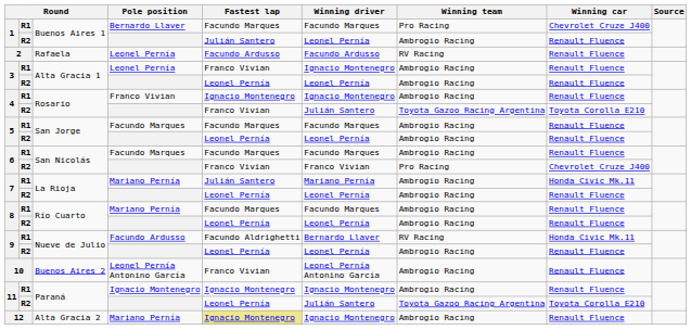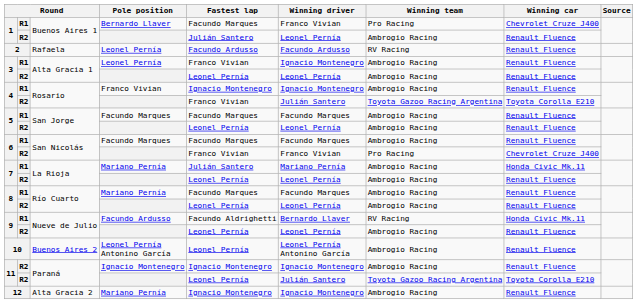 <table class="wikitable" style="font-size: 90%;">
 <tr>
 <th colspan="3">Round</th>
 <th>Pole position</th>
 <th>Fastest lap</th>
 <th>Winning driver</th>
 <th>Winning team</th>
 <th>Winning car</th>
 <th>Source</th>
 </tr>
 <tr>
 <th rowspan=2>1</th>
 <th>R1</th>
 <td rowspan=2>Buenos Aires 1</td>
 <td> <a href='#'>Bernardo Llaver</a></td>
 <td> Facundo Marques</td>
-<td> Facundo Marques</td>
+<td> Franco Vivian</td>
 <td>Pro Racing</td>
 <td><a href='#'>Chevrolet Cruze J400</a></td>
 <td align=center rowspan=2></td>
 </tr>
 <tr>
 <th>R2</th>
 <th></th>
 <td> <a href='#'>Julián Santero</a></td>
 <td> <a href='#'>Leonel Pernía</a></td>
 <td>Ambrogio Racing</td>
 <td><a href='#'>Renault Fluence</a></td>
 </tr>
 <tr>
 <th colspan="2">2</th>
 <td>Rafaela</td>
 <td> <a href='#'>Leonel Pernía</a></td>
 <td> <a href='#'>Facundo Ardusso</a></td>
 <td> <a href='#'>Facundo Ardusso</a></td>
 <td>RV Racing</td>
 <td><a href='#'>Renault Fluence</a></td>
 <td align=center></td>
 </tr>
 <tr>
 <th rowspan=2>3</th>
 <th>R1</th>
 <td rowspan=2>Alta Gracia 1</td>
 <td> <a href='#'>Leonel Pernía</a></td>
 <td> Franco Vivian</td>
 <td> <a href='#'>Ignacio Montenegro</a></td>
 <td>Ambrogio Racing</td>
 <td><a href='#'>Renault Fluence</a></td>
 <td rowspan="2" align="center"></td>
 </tr>
 <tr>
 <th>R2</th>
 <th></th>
 <td> <a href='#'>Leonel Pernía</a></td>
 <td> <a href='#'>Leonel Pernía</a></td>
 <td>Ambrogio Racing</td>
 <td><a href='#'>Renault Fluence</a></td>
 </tr>
 <tr>
 <th rowspan=2>4</th>
 <th>R1</th>
 <td rowspan=2>Rosario</td>
 <td> Franco Vivian</td>
 <td> <a href='#'>Ignacio Montenegro</a></td>
 <td> <a href='#'>Ignacio Montenegro</a></td>
 <td>Ambrogio Racing</td>
 <td><a href='#'>Renault Fluence</a></td>
 <td rowspan="2" align="center"></td>
 </tr>
 <tr>
 <th>R2</th>
 <th></th>
 <td> Franco Vivian</td>
 <td> <a href='#'>Julián Santero</a></td>
 <td><a href='#'>Toyota Gazoo Racing Argentina</a></td>
 <td><a href='#'>Toyota Corolla E210</a></td>
 </tr>
 <tr>
 <th rowspan=2>5</th>
 <th>R1</th>
 <td rowspan=2>San Jorge</td>
 <td> Facundo Marques</td>
 <td> Facundo Marques</td>
 <td> Facundo Marques</td>
 <td>Ambrogio Racing</td>
 <td><a href='#'>Renault Fluence</a></td>
 <td rowspan="2" align="center"></td>
 </tr>
 <tr>
 <th>R2</th>
 <th></th>
 <td> <a href='#'>Leonel Pernía</a></td>
 <td> <a href='#'>Leonel Pernía</a></td>
 <td>Ambrogio Racing</td>
 <td><a href='#'>Renault Fluence</a></td>
 </tr>
 <tr>
 <th rowspan=2>6</th>
 <th>R1</th>
 <td rowspan=2>San Nicolás</td>
 <td> Facundo Marques</td>
 <td> Facundo Marques</td>
 <td> Facundo Marques</td>
 <td>Ambrogio Racing</td>
 <td><a href='#'>Renault Fluence</a></td>
 <td rowspan="2" align="center"></td>
 </tr>
 <tr>
 <th>R2</th>
 <th></th>
 <td> Franco Vivian</td>
 <td> Franco Vivian</td>
 <td>Pro Racing</td>
 <td><a href='#'>Chevrolet Cruze J400</a></td>
 </tr>
 <tr>
 <th rowspan=2>7</th>
 <th>R1</th>
 <td rowspan=2>La Rioja</td>
 <td> <a href='#'>Mariano Pernía</a></td>
 <td> <a href='#'>Julián Santero</a></td>
 <td> <a href='#'>Mariano Pernía</a></td>
 <td>Ambrogio Racing</td>
 <td><a href='#'>Honda Civic Mk.11</a></td>
 <td rowspan="2" align="center"></td>
 </tr>
 <tr>
 <th>R2</th>
 <th></th>
 <td> <a href='#'>Leonel Pernía</a></td>
 <td> <a href='#'>Leonel Pernía</a></td>
 <td>Ambrogio Racing</td>
 <td><a href='#'>Renault Fluence</a></td>
 </tr>
 <tr>
 <th rowspan=2>8</th>
 <th>R1</th>
 <td rowspan=2>Río Cuarto</td>
 <td> <a href='#'>Mariano Pernía</a></td>
 <td> Facundo Marques</td>
 <td> Facundo Marques</td>
 <td>Ambrogio Racing</td>
 <td><a href='#'>Renault Fluence</a></td>
 <td rowspan="2" align="center"></td>
 </tr>
 <tr>
 <th>R2</th>
 <th></th>
 <td> <a href='#'>Leonel Pernía</a></td>
 <td> <a href='#'>Leonel Pernía</a></td>
 <td>Ambrogio Racing</td>
 <td><a href='#'>Renault Fluence</a></td>
 </tr>
 <tr>
 <th rowspan=2>9</th>
 <th>R1</th>
 <td rowspan=2>Nueve de Julio</td>
 <td> <a href='#'>Facundo Ardusso</a></td>
 <td> Facundo Aldrighetti</td>
 <td> <a href='#'>Bernardo Llaver</a></td>
 <td>RV Racing</td>
 <td><a href='#'>Honda Civic Mk.11</a></td>
 <td rowspan="2" align="center"></td>
 </tr>
 <tr>
 <th>R2</th>
 <th></th>
 <td> <a href='#'>Leonel Pernía</a></td>
 <td> <a href='#'>Leonel Pernía</a></td>
 <td>Ambrogio Racing</td>
 <td><a href='#'>Renault Fluence</a></td>
 </tr>
 <tr>
 <th colspan=2>10</th>
 <td><a href='#'>Buenos Aires 2</a></td>
 <td> <a href='#'>Leonel Pernía</a><br> Antonino García</td>
-<td> Franco Vivian</td>
+<td> <a href='#'>Leonel Pernía</a></td>
 <td> <a href='#'>Leonel Pernía</a><br> Antonino García</td>
 <td>Ambrogio Racing</td>
 <td><a href='#'>Renault Fluence</a></td>
 <td align="center"></td>
 </tr>
 <tr>
 <th rowspan=2>11</th>
-<th>R1</th>
+<th>R2</th>
 <td rowspan=2>Paraná</td>
 <td> <a href='#'>Ignacio Montenegro</a></td>
 <td> <a href='#'>Ignacio Montenegro</a></td>
 <td> <a href='#'>Ignacio Montenegro</a></td>
 <td>Ambrogio Racing</td>
 <td><a href='#'>Renault Fluence</a></td>
 <td rowspan="2" align="center"></td>
 </tr>
 <tr>
 <th>R2</th>
 <th></th>
 <td> <a href='#'>Leonel Pernía</a></td>
 <td> <a href='#'>Julián Santero</a></td>
 <td><a href='#'>Toyota Gazoo Racing Argentina</a></td>
 <td><a href='#'>Toyota Corolla E210</a></td>
 </tr>
 <tr>
 <th colspan="2">12</th>
 <td>Alta Gracia 2</td>
 <td> <a href='#'>Mariano Pernía</a></td>
-<td style="background: khaki;"> <a href='#'>Ignacio Montenegro</a></td>
+<td> <a href='#'>Ignacio Montenegro</a></td>
 <td> <a href='#'>Ignacio Montenegro</a></td>
 <td>Ambrogio Racing</td>
 <td><a href='#'>Renault Fluence</a></td>
 <td align="center"></td>
 </tr>
 </table>
